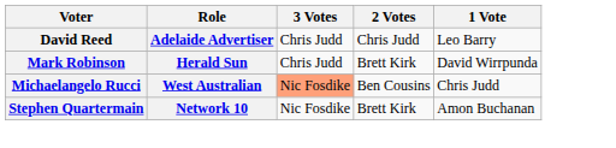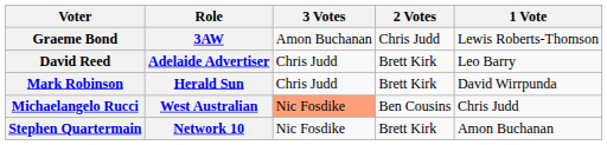 <table class="wikitable">
 <tr>
 <th>Voter</th>
 <th>Role</th>
 <th>3 Votes</th>
 <th>2 Votes</th>
 <th>1 Vote</th>
 </tr>
 <tr>
+<th>Graeme Bond</th>
+<th><a href='#'>3AW</a></th>
+<td>Amon Buchanan</td>
+<td>Chris Judd</td>
+<td>Lewis Roberts-Thomson</td>
+</tr>
+<tr>
 <th>David Reed</th>
 <th><a href='#'>Adelaide Advertiser</a></th>
 <td>Chris Judd</td>
-<td>Chris Judd</td>
+<td>Brett Kirk</td>
 <td>Leo Barry</td>
 </tr>
 <tr>
 <th><a href='#'>Mark Robinson</a></th>
 <th><a href='#'>Herald Sun</a></th>
 <td>Chris Judd</td>
 <td>Brett Kirk</td>
 <td>David Wirrpunda</td>
 </tr>
 <tr>
 <th><a href='#'>Michaelangelo Rucci</a></th>
 <th><a href='#'>West Australian</a></th>
 <td style="background: lightsalmon;">Nic Fosdike</td>
 <td>Ben Cousins</td>
 <td>Chris Judd</td>
 </tr>
 <tr>
 <th><a href='#'>Stephen Quartermain</a></th>
 <th><a href='#'>Network 10</a></th>
 <td>Nic Fosdike</td>
 <td>Brett Kirk</td>
 <td>Amon Buchanan</td>
 </tr>
 </table>
